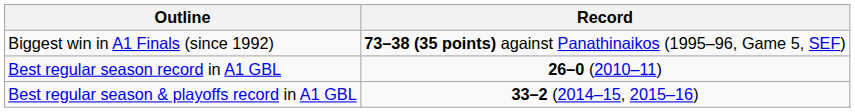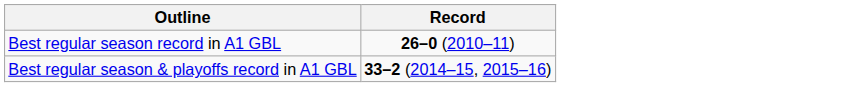 <table class="wikitable" style="text-align: center; font-size:95%">
 <tr>
 <th>Outline</th>
 <th>Record</th>
-</tr>
-<tr>
-<td style="text-align: left;">Biggest win in <a href='#'>A1 Finals</a> (since 1992)</td>
-<td><strong>73–38 (35 points)</strong> against <a href='#'>Panathinaikos</a> (1995–96, Game 5, <a href='#'>SEF</a>)</td>
 </tr>
 <tr>
 <td style="text-align: left;"><a href='#'>Best regular season record</a> in <a href='#'>A1 GBL</a></td>
 <td><strong>26–0</strong> (<a href='#'>2010–11</a>)</td>
 </tr>
 <tr>
 <td style="text-align: left;"><a href='#'>Best regular season & playoffs record</a> in <a href='#'>A1 GBL</a></td>
 <td><strong>33–2</strong> (<a href='#'>2014–15</a>, <a href='#'>2015–16</a>)</td>
 </tr>
 </table>
